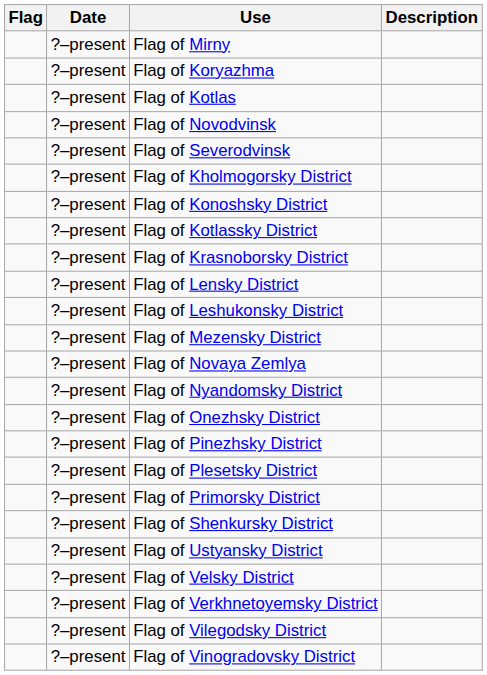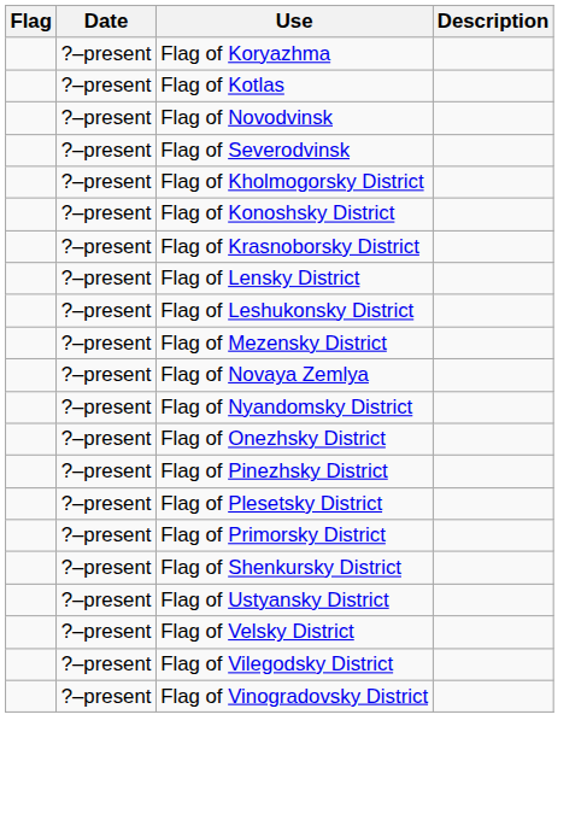 <table class="wikitable">
 <tr>
 <th>Flag</th>
 <th>Date</th>
 <th>Use</th>
 <th>Description</th>
-</tr>
-<tr>
-<td></td>
-<td>?–present</td>
-<td>Flag of <a href='#'>Mirny</a></td>
-<td></td>
 </tr>
 <tr>
 <td></td>
 <td>?–present</td>
 <td>Flag of <a href='#'>Koryazhma</a></td>
 <td></td>
 </tr>
 <tr>
 <td></td>
 <td>?–present</td>
 <td>Flag of <a href='#'>Kotlas</a></td>
 <td></td>
 </tr>
 <tr>
 <td></td>
 <td>?–present</td>
 <td>Flag of <a href='#'>Novodvinsk</a></td>
 <td></td>
 </tr>
 <tr>
 <td></td>
 <td>?–present</td>
 <td>Flag of <a href='#'>Severodvinsk</a></td>
 <td></td>
 </tr>
 <tr>
 <td></td>
 <td>?–present</td>
 <td>Flag of <a href='#'>Kholmogorsky District</a></td>
 <td></td>
 </tr>
 <tr>
 <td></td>
 <td>?–present</td>
 <td>Flag of <a href='#'>Konoshsky District</a></td>
-<td></td>
-</tr>
-<tr>
-<td></td>
-<td>?–present</td>
-<td>Flag of <a href='#'>Kotlassky District</a></td>
 <td></td>
 </tr>
 <tr>
 <td></td>
 <td>?–present</td>
 <td>Flag of <a href='#'>Krasnoborsky District</a></td>
 <td></td>
 </tr>
 <tr>
 <td></td>
 <td>?–present</td>
 <td>Flag of <a href='#'>Lensky District</a></td>
 <td></td>
 </tr>
 <tr>
 <td></td>
 <td>?–present</td>
 <td>Flag of <a href='#'>Leshukonsky District</a></td>
 <td></td>
 </tr>
 <tr>
 <td></td>
 <td>?–present</td>
 <td>Flag of <a href='#'>Mezensky District</a></td>
 <td></td>
 </tr>
 <tr>
 <td></td>
 <td>?–present</td>
 <td>Flag of <a href='#'>Novaya Zemlya</a></td>
 <td></td>
 </tr>
 <tr>
 <td></td>
 <td>?–present</td>
 <td>Flag of <a href='#'>Nyandomsky District</a></td>
 <td></td>
 </tr>
 <tr>
 <td></td>
 <td>?–present</td>
 <td>Flag of <a href='#'>Onezhsky District</a></td>
 <td></td>
 </tr>
 <tr>
 <td></td>
 <td>?–present</td>
 <td>Flag of <a href='#'>Pinezhsky District</a></td>
 <td></td>
 </tr>
 <tr>
 <td></td>
 <td>?–present</td>
 <td>Flag of <a href='#'>Plesetsky District</a></td>
 <td></td>
 </tr>
 <tr>
 <td></td>
 <td>?–present</td>
 <td>Flag of <a href='#'>Primorsky District</a></td>
 <td></td>
 </tr>
 <tr>
 <td></td>
 <td>?–present</td>
 <td>Flag of <a href='#'>Shenkursky District</a></td>
 <td></td>
 </tr>
 <tr>
 <td></td>
 <td>?–present</td>
 <td>Flag of <a href='#'>Ustyansky District</a></td>
 <td></td>
 </tr>
 <tr>
 <td></td>
 <td>?–present</td>
 <td>Flag of <a href='#'>Velsky District</a></td>
 <td></td>
 </tr>
 <tr>
 <td></td>
 <td>?–present</td>
-<td>Flag of <a href='#'>Verkhnetoyemsky District</a></td>
-<td></td>
-</tr>
-<tr>
-<td></td>
-<td>?–present</td>
 <td>Flag of <a href='#'>Vilegodsky District</a></td>
 <td></td>
 </tr>
 <tr>
 <td></td>
 <td>?–present</td>
 <td>Flag of <a href='#'>Vinogradovsky District</a></td>
 <td></td>
 </tr>
 </table>
